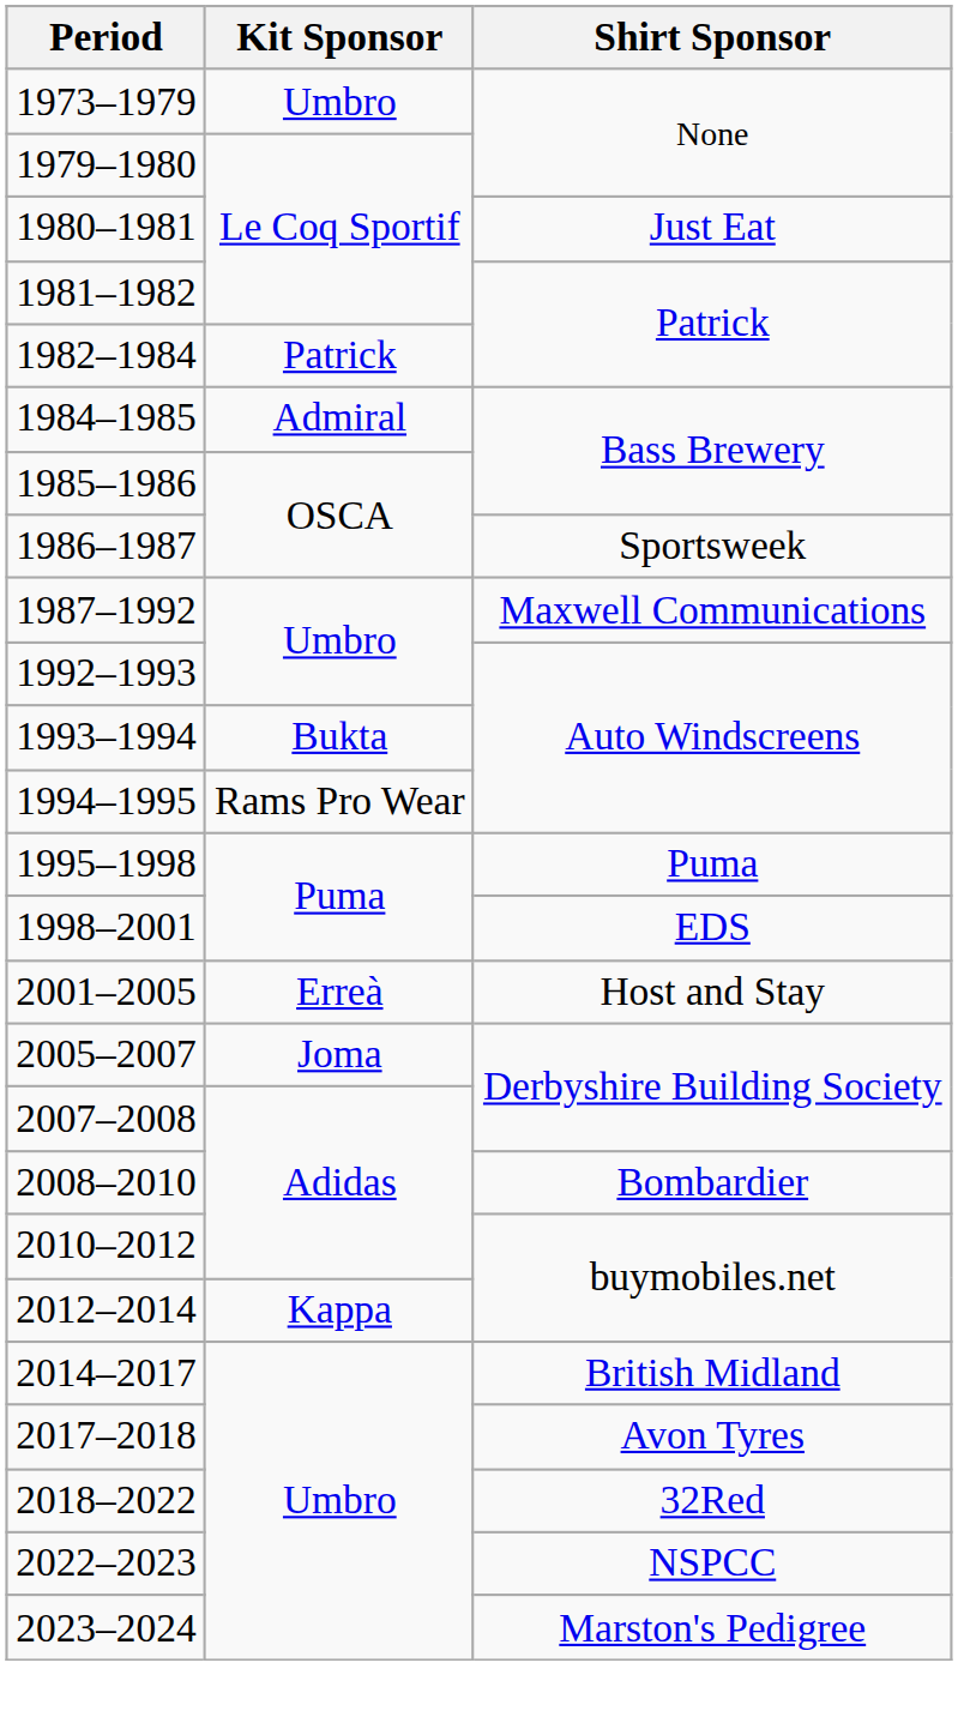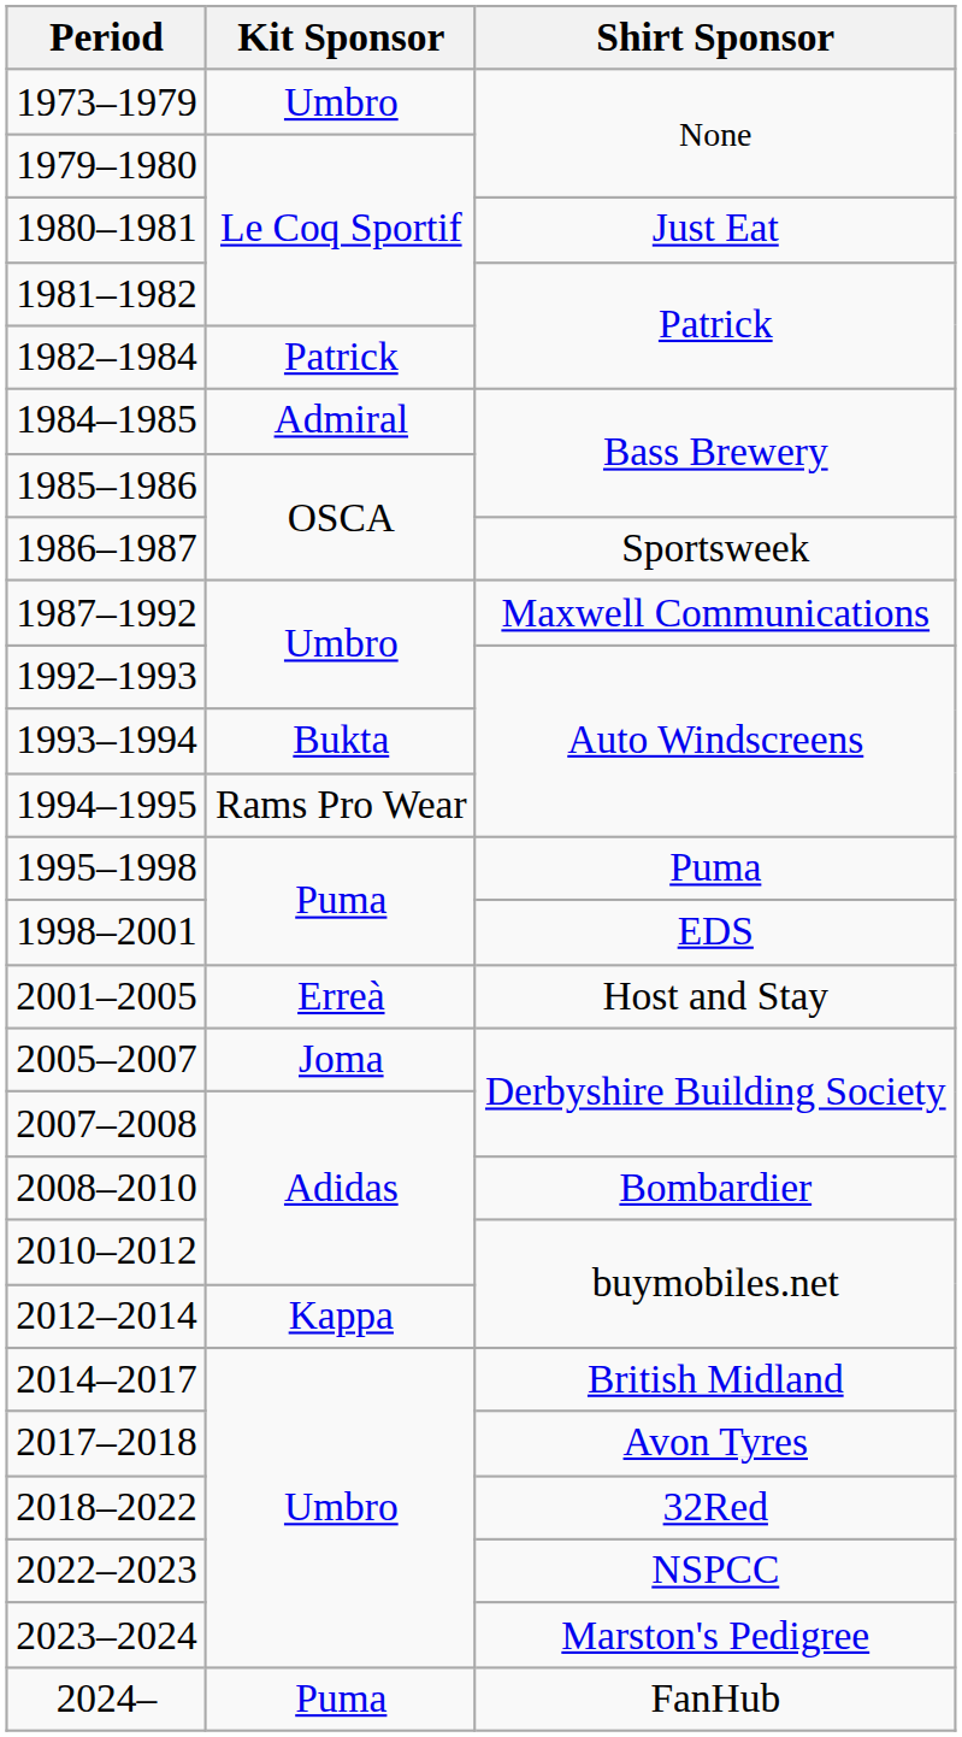 <table class="wikitable" style="text-align:center;margin-left:1em">
 <tr>
 <th>Period</th>
 <th>Kit Sponsor</th>
 <th>Shirt Sponsor</th>
 </tr>
 <tr>
 <td>1973–1979</td>
 <td><a href='#'>Umbro</a></td>
 <td rowspan=2><small>None</small></td>
 </tr>
 <tr>
 <td>1979–1980</td>
 <td rowspan=3><a href='#'>Le Coq Sportif</a></td>
 </tr>
 <tr>
 <td>1980–1981</td>
 <td><a href='#'>Just Eat</a></td>
 </tr>
 <tr>
 <td>1981–1982</td>
 <td rowspan=2><a href='#'>Patrick</a></td>
 </tr>
 <tr>
 <td>1982–1984</td>
 <td><a href='#'>Patrick</a></td>
 </tr>
 <tr>
 <td>1984–1985</td>
 <td><a href='#'>Admiral</a></td>
 <td rowspan=2><a href='#'>Bass Brewery</a></td>
 </tr>
 <tr>
 <td>1985–1986</td>
 <td rowspan=2>OSCA</td>
 </tr>
 <tr>
 <td>1986–1987</td>
 <td>Sportsweek</td>
 </tr>
 <tr>
 <td>1987–1992</td>
 <td rowspan=2><a href='#'>Umbro</a></td>
 <td><a href='#'>Maxwell Communications</a></td>
 </tr>
 <tr>
 <td>1992–1993</td>
 <td rowspan=3><a href='#'>Auto Windscreens</a></td>
 </tr>
 <tr>
 <td>1993–1994</td>
 <td><a href='#'>Bukta</a></td>
 </tr>
 <tr>
 <td>1994–1995</td>
 <td>Rams Pro Wear</td>
 </tr>
 <tr>
 <td>1995–1998</td>
 <td rowspan=2><a href='#'>Puma</a></td>
 <td><a href='#'>Puma</a></td>
 </tr>
 <tr>
 <td>1998–2001</td>
 <td><a href='#'>EDS</a></td>
 </tr>
 <tr>
 <td>2001–2005</td>
 <td><a href='#'>Erreà</a></td>
 <td>Host and Stay</td>
 </tr>
 <tr>
 <td>2005–2007</td>
 <td><a href='#'>Joma</a></td>
 <td rowspan=2><a href='#'>Derbyshire Building Society</a></td>
 </tr>
 <tr>
 <td>2007–2008</td>
 <td rowspan=3><a href='#'>Adidas</a></td>
 </tr>
 <tr>
 <td>2008–2010</td>
 <td><a href='#'>Bombardier</a></td>
 </tr>
 <tr>
 <td>2010–2012</td>
 <td rowspan=2>buymobiles.net</td>
 </tr>
 <tr>
 <td>2012–2014</td>
 <td><a href='#'>Kappa</a></td>
 </tr>
 <tr>
 <td>2014–2017</td>
 <td rowspan=5><a href='#'>Umbro</a></td>
 <td><a href='#'>British Midland</a></td>
 </tr>
 <tr>
 <td>2017–2018</td>
 <td><a href='#'>Avon Tyres</a></td>
 </tr>
 <tr>
 <td>2018–2022</td>
 <td><a href='#'>32Red</a></td>
 </tr>
 <tr>
 <td>2022–2023</td>
 <td><a href='#'>NSPCC</a></td>
 </tr>
 <tr>
 <td>2023–2024</td>
 <td><a href='#'>Marston's Pedigree</a></td>
 </tr>
+<tr>
+<td>2024–</td>
+<td><a href='#'>Puma</a></td>
+<td>FanHub</td>
+</tr>
 </table>
